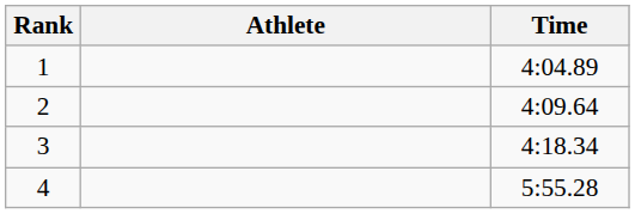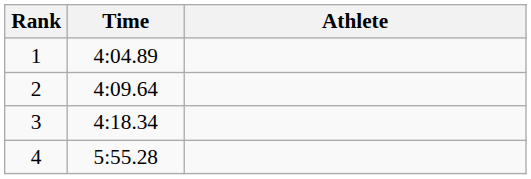 <table class=wikitable style="text-align:center">
 <tr>
 <th width=40>Rank</th>
+<th width=80>Time</th>
 <th width=250>Athlete</th>
-<th width=80>Time</th>
 </tr>
 <tr>
 <td>1</td>
+<td>4:04.89</td>
 <td align=left></td>
-<td>4:04.89</td>
 </tr>
 <tr>
 <td>2</td>
+<td>4:09.64</td>
 <td align=left></td>
-<td>4:09.64</td>
 </tr>
 <tr>
 <td>3</td>
+<td>4:18.34</td>
 <td align=left></td>
-<td>4:18.34</td>
 </tr>
 <tr>
 <td>4</td>
+<td>5:55.28</td>
 <td align=left></td>
-<td>5:55.28</td>
 </tr>
 </table>
